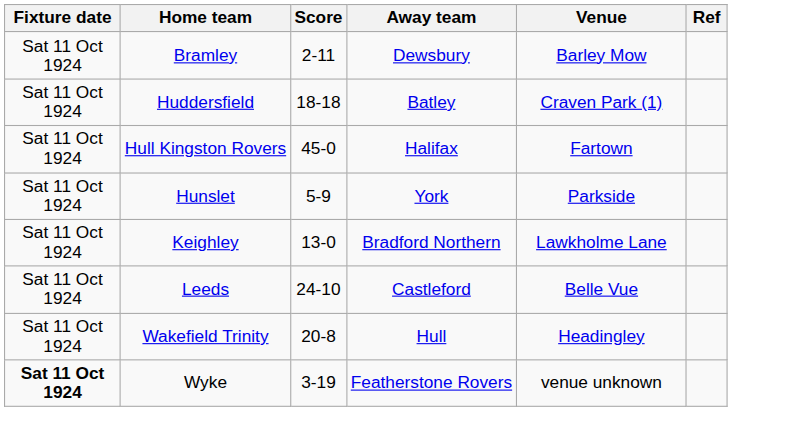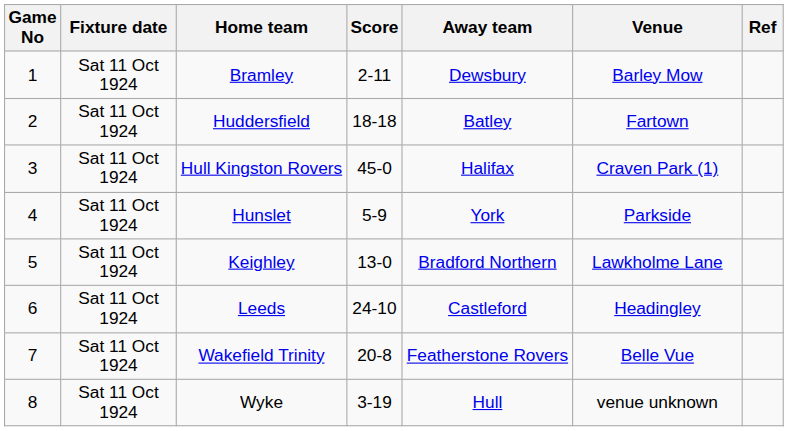 <table class="wikitable" style="text-align:center;">
 <tr>
+<th width=20 abbr="No">Game No</th>
 <th width=100 abbr="Date">Fixture date</th>
 <th width=150 abbr="Home team">Home team</th>
 <th width=20 abbr="Score">Score</th>
 <th width=150 abbr="Away team">Away team</th>
 <th width=150 abbr="Venue">Venue</th>
 <th width=30 abbr="Ref">Ref</th>
 </tr>
 <tr>
+<td>1</td>
 <td>Sat 11 Oct 1924</td>
 <td><a href='#'>Bramley</a></td>
 <td>2-11</td>
 <td><a href='#'>Dewsbury</a></td>
 <td><a href='#'>Barley Mow</a></td>
 <td></td>
 </tr>
 <tr>
+<td>2</td>
 <td>Sat 11 Oct 1924</td>
 <td><a href='#'>Huddersfield</a></td>
 <td>18-18</td>
 <td><a href='#'>Batley</a></td>
+<td><a href='#'>Fartown</a></td>
+<td></td>
+</tr>
+<tr>
+<td>3</td>
+<td>Sat 11 Oct 1924</td>
+<td><a href='#'>Hull Kingston Rovers</a></td>
+<td>45-0</td>
+<td><a href='#'>Halifax</a></td>
 <td><a href='#'>Craven Park (1)</a></td>
 <td></td>
 </tr>
 <tr>
-<td>Sat 11 Oct 1924</td>
-<td><a href='#'>Hull Kingston Rovers</a></td>
-<td>45-0</td>
-<td><a href='#'>Halifax</a></td>
-<td><a href='#'>Fartown</a></td>
-<td></td>
-</tr>
-<tr>
+<td>4</td>
 <td>Sat 11 Oct 1924</td>
 <td><a href='#'>Hunslet</a></td>
 <td>5-9</td>
 <td><a href='#'>York</a></td>
 <td><a href='#'>Parkside</a></td>
 <td></td>
 </tr>
 <tr>
+<td>5</td>
 <td>Sat 11 Oct 1924</td>
 <td><a href='#'>Keighley</a></td>
 <td>13-0</td>
 <td><a href='#'>Bradford Northern</a></td>
 <td><a href='#'>Lawkholme Lane</a></td>
 <td></td>
 </tr>
 <tr>
+<td>6</td>
 <td>Sat 11 Oct 1924</td>
 <td><a href='#'>Leeds</a></td>
 <td>24-10</td>
 <td><a href='#'>Castleford</a></td>
+<td><a href='#'>Headingley</a></td>
+<td></td>
+</tr>
+<tr>
+<td>7</td>
+<td>Sat 11 Oct 1924</td>
+<td><a href='#'>Wakefield Trinity</a></td>
+<td>20-8</td>
+<td><a href='#'>Featherstone Rovers</a></td>
 <td><a href='#'>Belle Vue</a></td>
 <td></td>
 </tr>
 <tr>
+<td>8</td>
 <td>Sat 11 Oct 1924</td>
-<td><a href='#'>Wakefield Trinity</a></td>
-<td>20-8</td>
-<td><a href='#'>Hull</a></td>
-<td><a href='#'>Headingley</a></td>
-<td></td>
-</tr>
-<tr>
-<td><strong>Sat 11 Oct 1924</strong></td>
 <td>Wyke</td>
 <td>3-19</td>
-<td><a href='#'>Featherstone Rovers</a></td>
+<td><a href='#'>Hull</a></td>
 <td>venue unknown</td>
 <td></td>
 </tr>
 </table>
